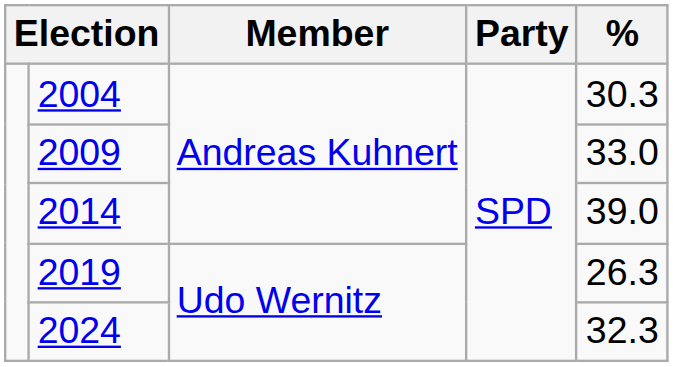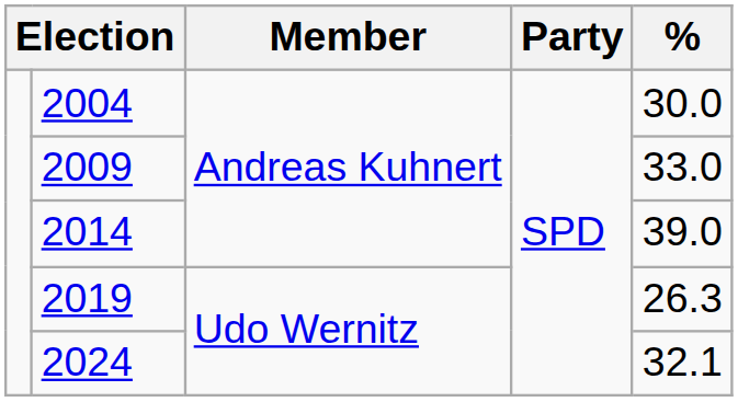 <table class=wikitable>
 <tr>
 <th colspan=2>Election</th>
 <th>Member</th>
 <th>Party</th>
 <th>%</th>
 </tr>
 <tr>
 <td rowspan=5 bgcolor=></td>
 <td><a href='#'>2004</a></td>
 <td rowspan=3><a href='#'>Andreas Kuhnert</a></td>
 <td rowspan=5><a href='#'>SPD</a></td>
-<td align=right>30.3</td>
+<td align=right>30.0</td>
 </tr>
 <tr>
 <td><a href='#'>2009</a></td>
 <td align=right>33.0</td>
 </tr>
 <tr>
 <td><a href='#'>2014</a></td>
 <td align=right>39.0</td>
 </tr>
 <tr>
 <td><a href='#'>2019</a></td>
 <td rowspan=2><a href='#'>Udo Wernitz</a></td>
 <td align=right>26.3</td>
 </tr>
 <tr>
 <td><a href='#'>2024</a></td>
-<td align=right>32.3</td>
+<td align=right>32.1</td>
 </tr>
 </table>
